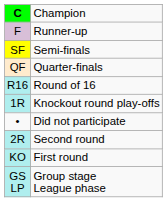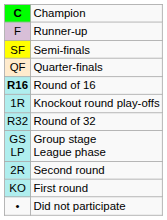 <table class=wikitable style="text-align:center;font-size:85%">
 <tr>
 <td bgcolor=#00ff00><strong>C</strong></td>
 <td align=left>Champion</td>
 </tr>
 <tr>
 <td bgcolor=thistle>F</td>
 <td align=left>Runner-up</td>
 </tr>
 <tr>
 <td bgcolor=yellow>SF</td>
 <td align=left>Semi-finals</td>
 </tr>
 <tr>
 <td bgcolor=#ffebcd>QF</td>
 <td align=left>Quarter-finals</td>
 </tr>
 <tr>
-<td bgcolor=#afeeee>R16</td>
+<td bgcolor=#afeeee><strong>R16</strong></td>
 <td align=left>Round of 16</td>
 </tr>
 <tr>
 <td bgcolor=#afeeee>1R</td>
 <td align=left>Knockout round play-offs</td>
 </tr>
 <tr>
-<td>•</td>
-<td align=left>Did not participate</td>
+<td bgcolor=#afeeee>R32</td>
+<td align=left>Round of 32</td>
+</tr>
+<tr>
+<td bgcolor=#afeeee>GS<br>LP</td>
+<td align=left>Group stage<br>League phase</td>
 </tr>
 <tr>
 <td bgcolor=#afeeee>2R</td>
 <td align=left>Second round</td>
 </tr>
 <tr>
 <td bgcolor=#afeeee>KO</td>
 <td align=left>First round</td>
 </tr>
 <tr>
-<td bgcolor=#afeeee>GS<br>LP</td>
-<td align=left>Group stage<br>League phase</td>
+<td>•</td>
+<td align=left>Did not participate</td>
 </tr>
 </table>
